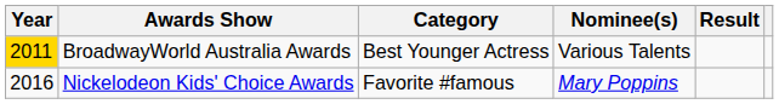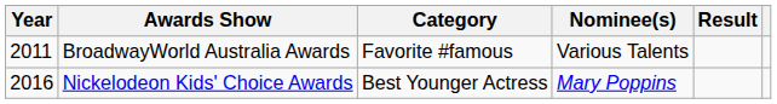 <table class="wikitable">
 <tr>
 <th>Year</th>
 <th>Awards Show</th>
 <th>Category</th>
 <th>Nominee(s)</th>
 <th>Result</th>
 <th></th>
 </tr>
 <tr>
-<td style="background: gold;">2011</td>
+<td>2011</td>
 <td>BroadwayWorld Australia Awards</td>
-<td>Best Younger Actress</td>
+<td>Favorite #famous</td>
 <td>Various Talents</td>
 <td></td>
 <td></td>
 </tr>
 <tr>
 <td>2016</td>
 <td><a href='#'>Nickelodeon Kids' Choice Awards</a></td>
-<td>Favorite #famous</td>
+<td>Best Younger Actress</td>
 <td><em><a href='#'>Mary Poppins</a></em></td>
 <td></td>
 <td></td>
 </tr>
 </table>
